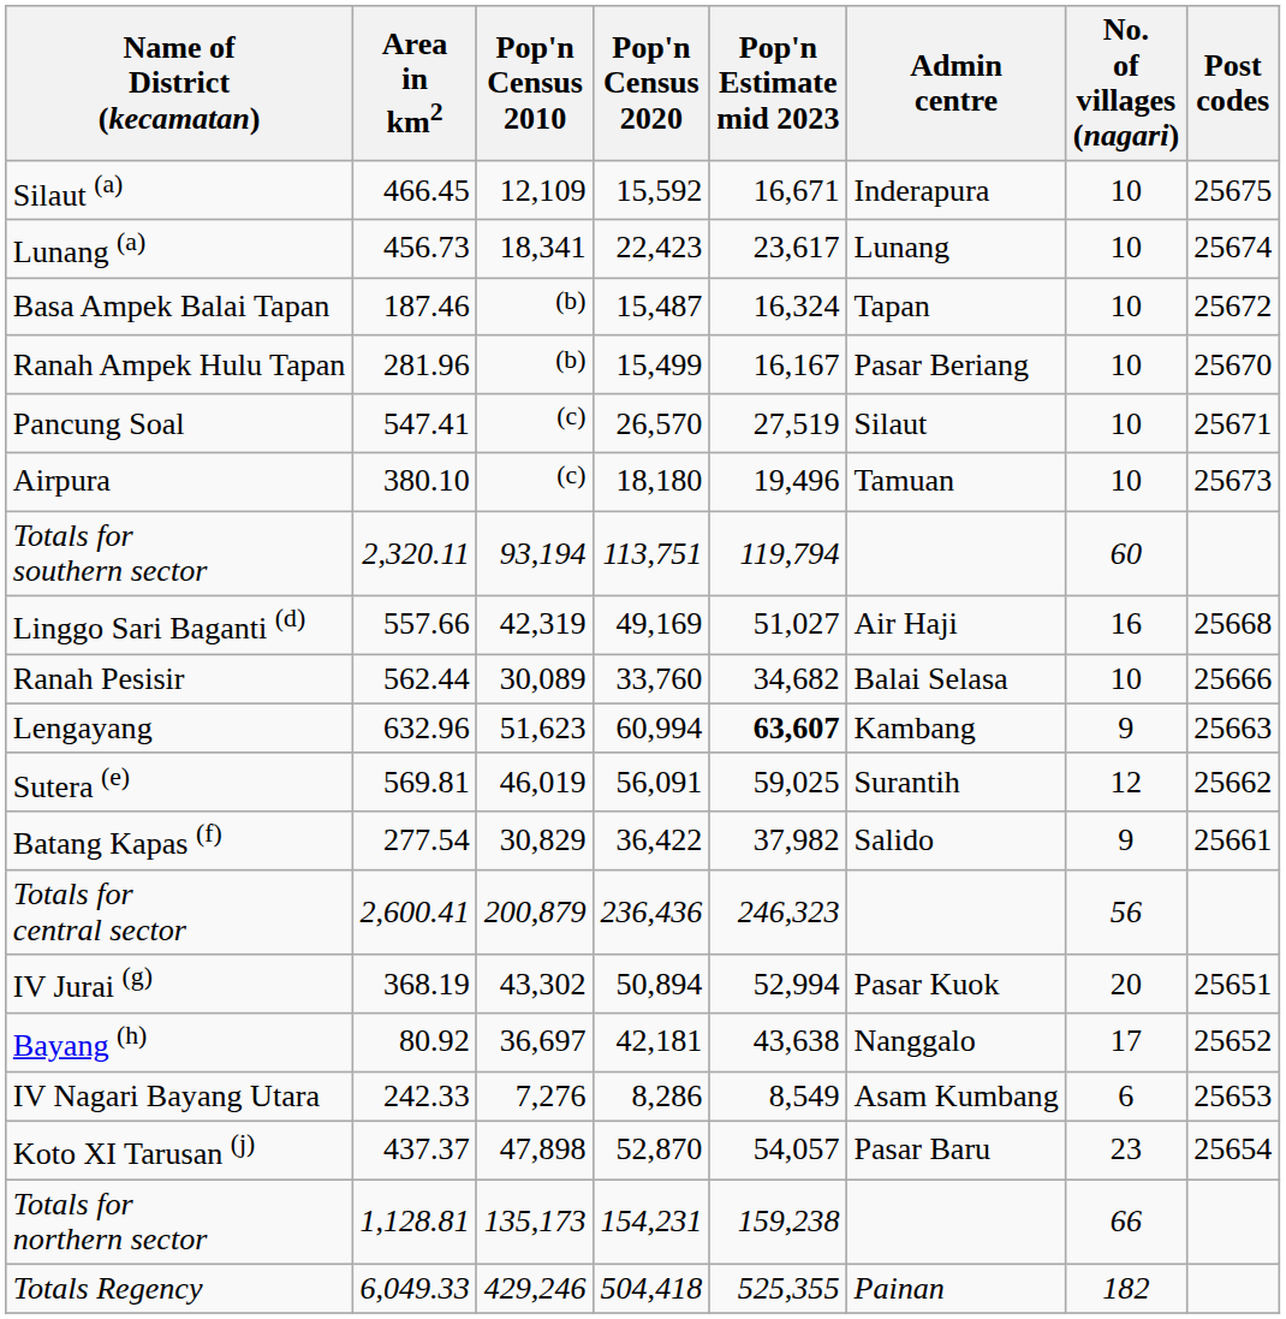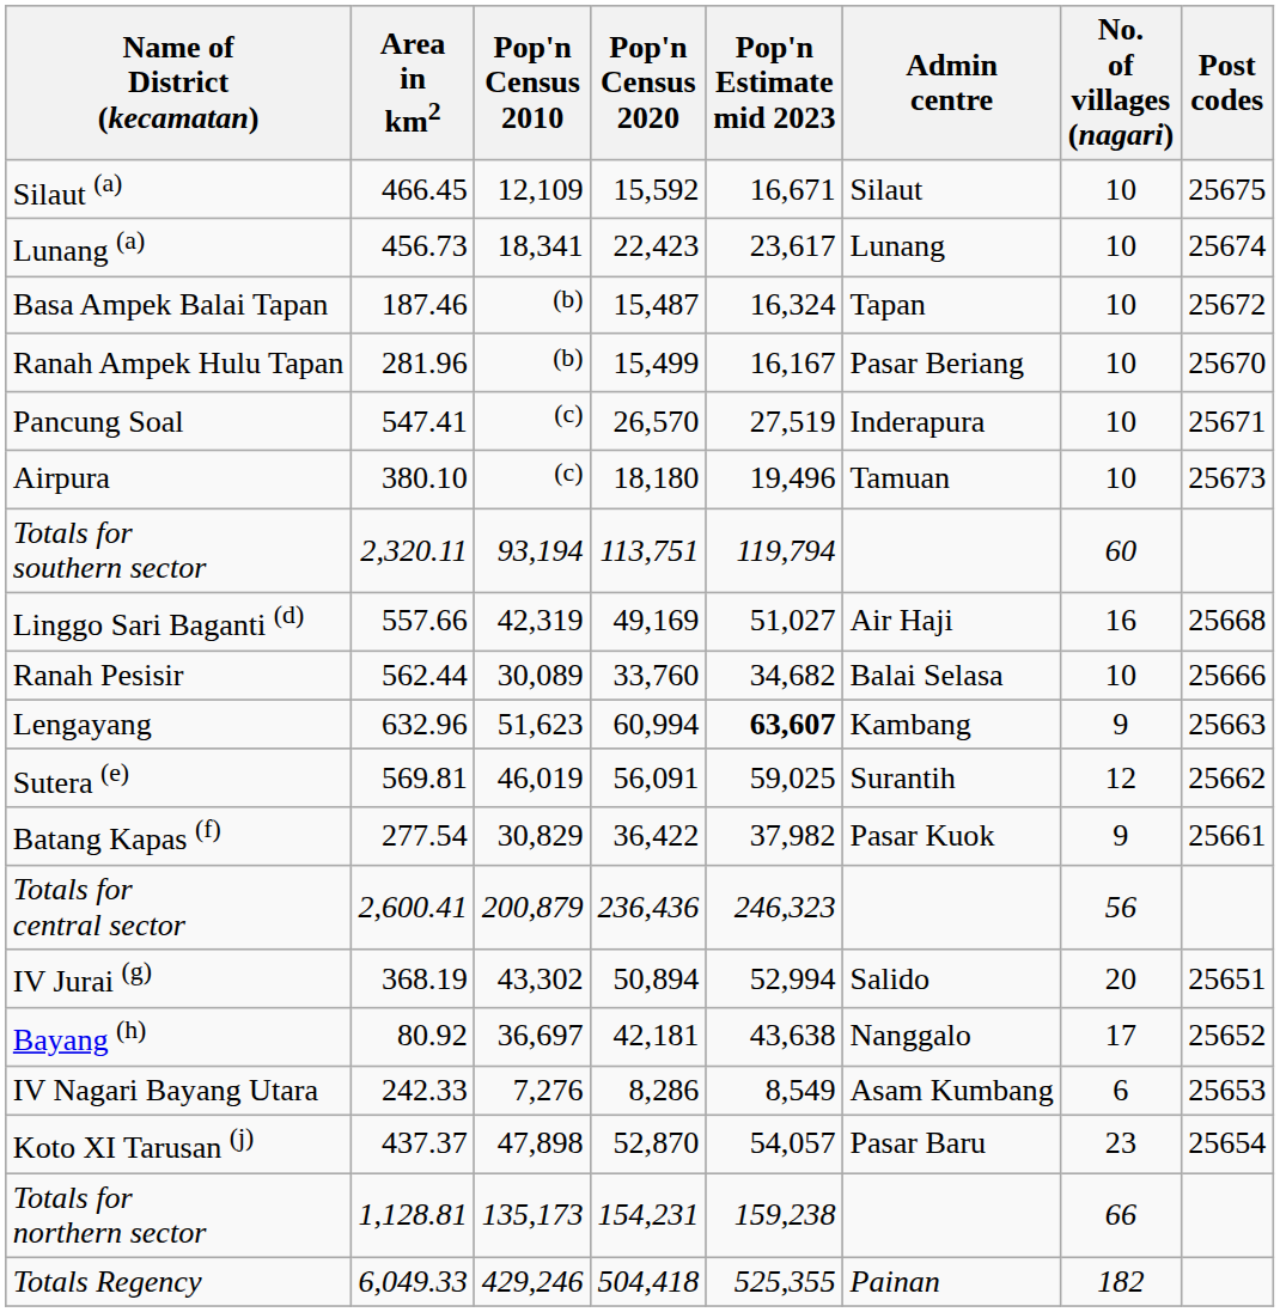 <table class="sortable wikitable">
 <tr>
 <th>Name of<br>District<br>(<em>kecamatan</em>)</th>
 <th>Area <br> in<br>km<sup>2</sup></th>
 <th>Pop'n<br>Census<br>2010</th>
 <th>Pop'n<br>Census<br>2020</th>
 <th>Pop'n<br>Estimate<br>mid 2023</th>
 <th>Admin<br> centre</th>
 <th>No.<br>of<br>villages<br>(<em>nagari</em>)</th>
 <th>Post<br>codes</th>
 </tr>
 <tr>
 <td>Silaut <sup>(a)</sup></td>
 <td align="right">466.45</td>
 <td align="right">12,109</td>
 <td align="right">15,592</td>
 <td align="right">16,671</td>
-<td>Inderapura</td>
+<td>Silaut</td>
 <td align="center">10</td>
 <td>25675</td>
 </tr>
 <tr>
 <td>Lunang <sup>(a)</sup></td>
 <td align="right">456.73</td>
 <td align="right">18,341</td>
 <td align="right">22,423</td>
 <td align="right">23,617</td>
 <td>Lunang</td>
 <td align="center">10</td>
 <td>25674</td>
 </tr>
 <tr>
 <td>Basa Ampek Balai Tapan</td>
 <td align="right">187.46</td>
 <td align="right"><sup>(b)</sup></td>
 <td align="right">15,487</td>
 <td align="right">16,324</td>
 <td>Tapan</td>
 <td align="center">10</td>
 <td>25672</td>
 </tr>
 <tr>
 <td>Ranah Ampek Hulu Tapan</td>
 <td align="right">281.96</td>
 <td align="right"><sup>(b)</sup></td>
 <td align="right">15,499</td>
 <td align="right">16,167</td>
 <td>Pasar Beriang</td>
 <td align="center">10</td>
 <td>25670</td>
 </tr>
 <tr>
 <td>Pancung Soal</td>
 <td align="right">547.41</td>
 <td align="right"><sup>(c)</sup></td>
 <td align="right">26,570</td>
 <td align="right">27,519</td>
-<td>Silaut</td>
+<td>Inderapura</td>
 <td align="center">10</td>
 <td>25671</td>
 </tr>
 <tr>
 <td>Airpura</td>
 <td align="right">380.10</td>
 <td align="right"><sup>(c)</sup></td>
 <td align="right">18,180</td>
 <td align="right">19,496</td>
 <td>Tamuan</td>
 <td align="center">10</td>
 <td>25673</td>
 </tr>
 <tr>
 <td><em>Totals for<br>southern sector</em></td>
 <td align="right"><em>2,320.11</em></td>
 <td align="right"><em>93,194</em></td>
 <td align="right"><em>113,751</em></td>
 <td align="right"><em>119,794</em></td>
 <td></td>
 <td align="center"><em>60</em></td>
 <td></td>
 </tr>
 <tr>
 <td>Linggo Sari Baganti <sup>(d)</sup></td>
 <td align="right">557.66</td>
 <td align="right">42,319</td>
 <td align="right">49,169</td>
 <td align="right">51,027</td>
 <td>Air Haji</td>
 <td align="center">16</td>
 <td>25668</td>
 </tr>
 <tr>
 <td>Ranah Pesisir</td>
 <td align="right">562.44</td>
 <td align="right">30,089</td>
 <td align="right">33,760</td>
 <td align="right">34,682</td>
 <td>Balai Selasa</td>
 <td align="center">10</td>
 <td>25666</td>
 </tr>
 <tr>
 <td>Lengayang</td>
 <td align="right">632.96</td>
 <td align="right">51,623</td>
 <td align="right">60,994</td>
 <td align="right"><strong>63,607</strong></td>
 <td>Kambang</td>
 <td align="center">9</td>
 <td>25663</td>
 </tr>
 <tr>
 <td>Sutera <sup>(e)</sup></td>
 <td align="right">569.81</td>
 <td align="right">46,019</td>
 <td align="right">56,091</td>
 <td align="right">59,025</td>
 <td>Surantih</td>
 <td align="center">12</td>
 <td>25662</td>
 </tr>
 <tr>
 <td>Batang Kapas <sup>(f)</sup></td>
 <td align="right">277.54</td>
 <td align="right">30,829</td>
 <td align="right">36,422</td>
 <td align="right">37,982</td>
-<td>Salido</td>
+<td>Pasar Kuok</td>
 <td align="center">9</td>
 <td>25661</td>
 </tr>
 <tr>
 <td><em>Totals for<br>central sector</em></td>
 <td align="right"><em>2,600.41</em></td>
 <td align="right"><em>200,879</em></td>
 <td align="right"><em>236,436</em></td>
 <td align="right"><em>246,323</em></td>
 <td></td>
 <td align="center"><em>56</em></td>
 <td></td>
 </tr>
 <tr>
 <td>IV Jurai <sup>(g)</sup></td>
 <td align="right">368.19</td>
 <td align="right">43,302</td>
 <td align="right">50,894</td>
 <td align="right">52,994</td>
-<td>Pasar Kuok</td>
+<td>Salido</td>
 <td align="center">20</td>
 <td>25651</td>
 </tr>
 <tr>
 <td><a href='#'>Bayang</a> <sup>(h)</sup></td>
 <td align="right">80.92</td>
 <td align="right">36,697</td>
 <td align="right">42,181</td>
 <td align="right">43,638</td>
 <td>Nanggalo</td>
 <td align="center">17</td>
 <td>25652</td>
 </tr>
 <tr>
 <td>IV Nagari Bayang Utara</td>
 <td align="right">242.33</td>
 <td align="right">7,276</td>
 <td align="right">8,286</td>
 <td align="right">8,549</td>
 <td>Asam Kumbang</td>
 <td align="center">6</td>
 <td>25653</td>
 </tr>
 <tr>
 <td>Koto XI Tarusan <sup>(j)</sup></td>
 <td align="right">437.37</td>
 <td align="right">47,898</td>
 <td align="right">52,870</td>
 <td align="right">54,057</td>
 <td>Pasar Baru</td>
 <td align="center">23</td>
 <td>25654</td>
 </tr>
 <tr>
 <td><em>Totals for<br>northern sector</em></td>
 <td align="right"><em>1,128.81</em></td>
 <td align="right"><em>135,173</em></td>
 <td align="right"><em>154,231</em></td>
 <td align="right"><em>159,238</em></td>
 <td></td>
 <td align="center"><em>66</em></td>
 <td></td>
 </tr>
 <tr>
 <td><em>Totals Regency</em></td>
 <td align="right"><em>6,049.33</em></td>
 <td align="right"><em>429,246</em></td>
 <td align="right"><em>504,418</em></td>
 <td align="right"><em>525,355</em></td>
 <td><em>Painan</em></td>
 <td align="center"><em>182</em></td>
 <td></td>
 </tr>
 </table>
